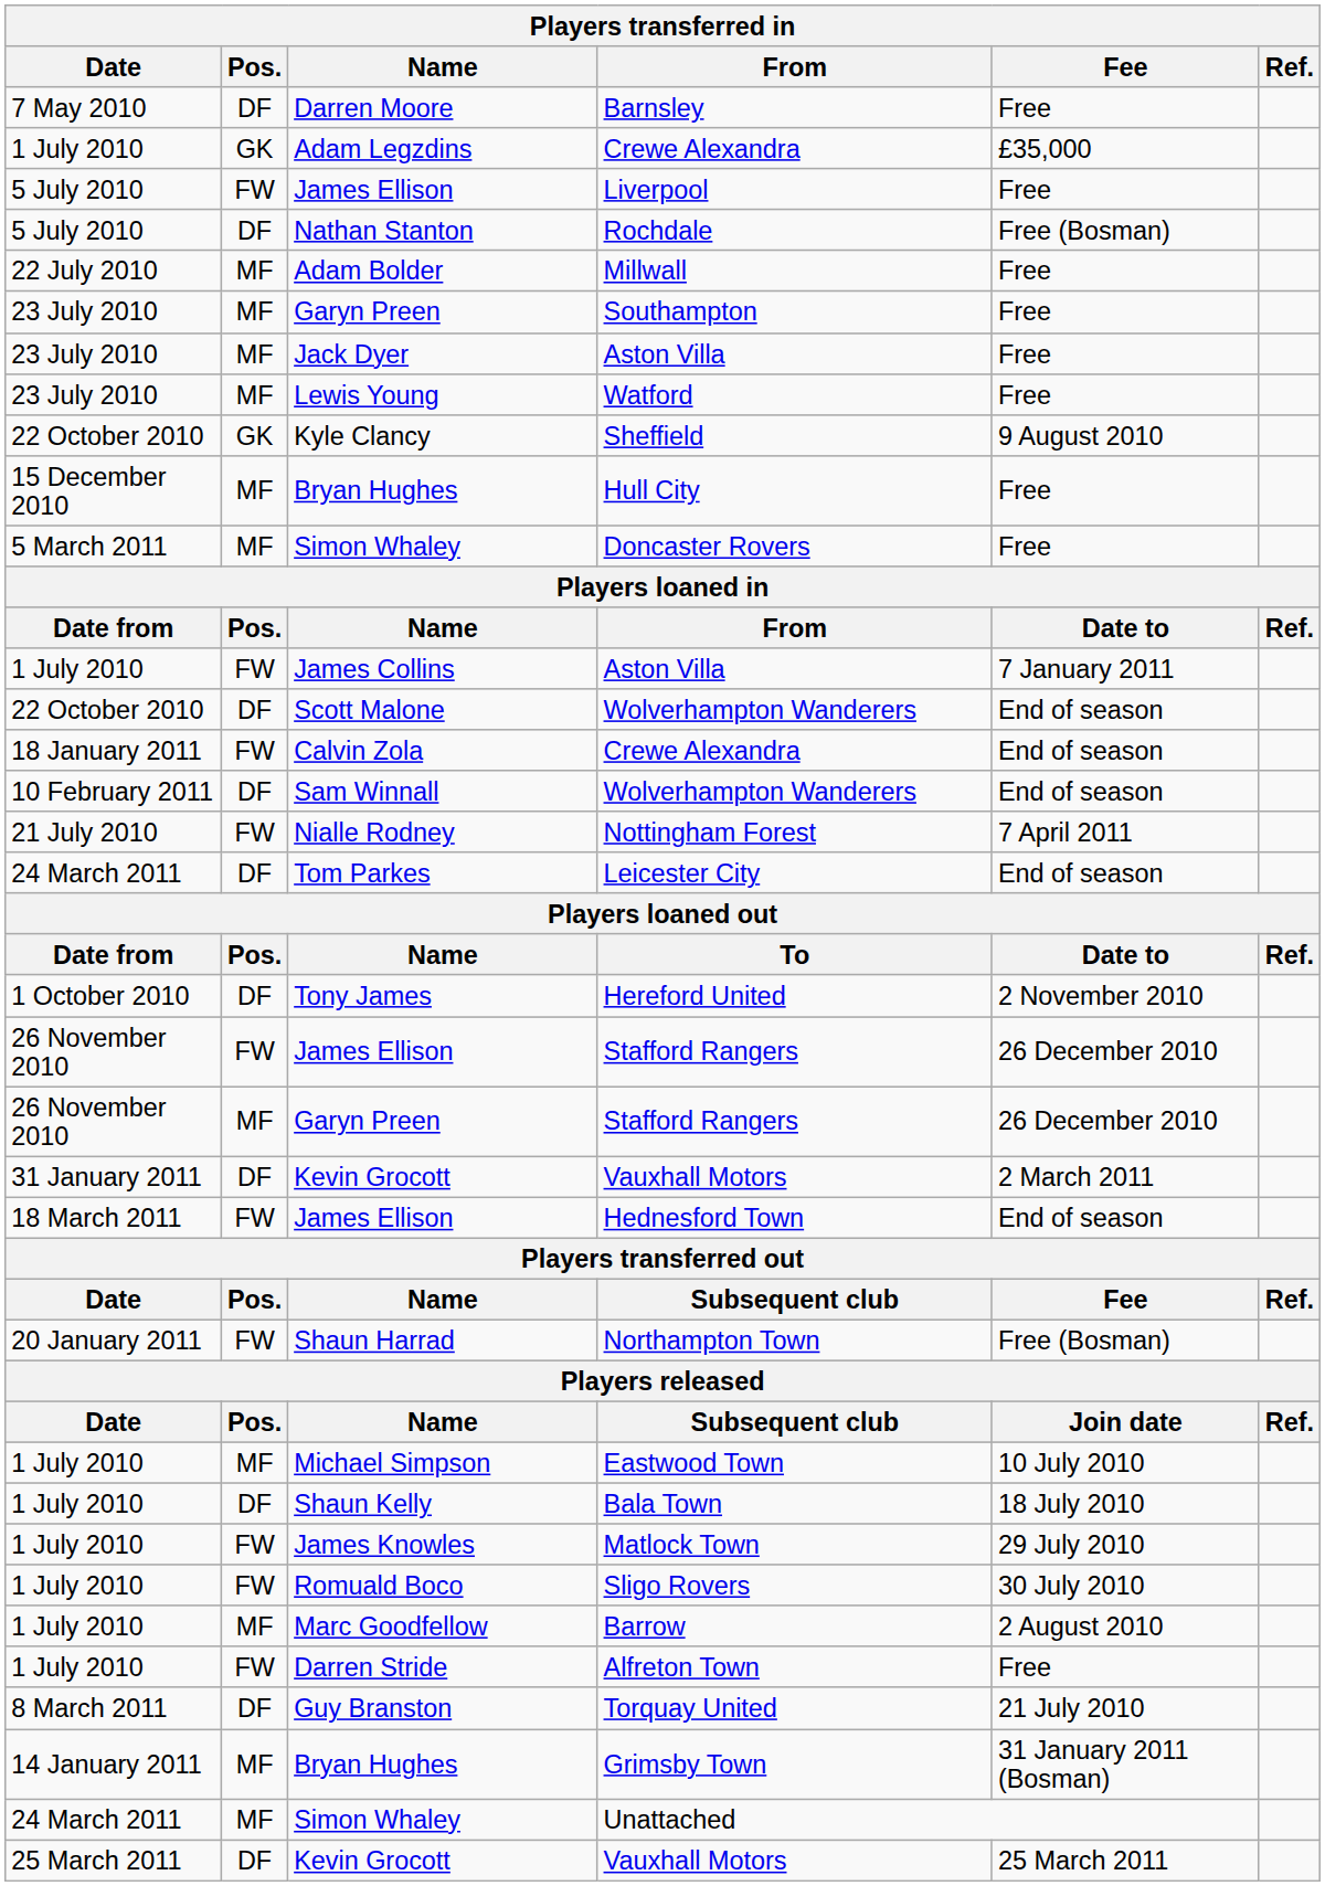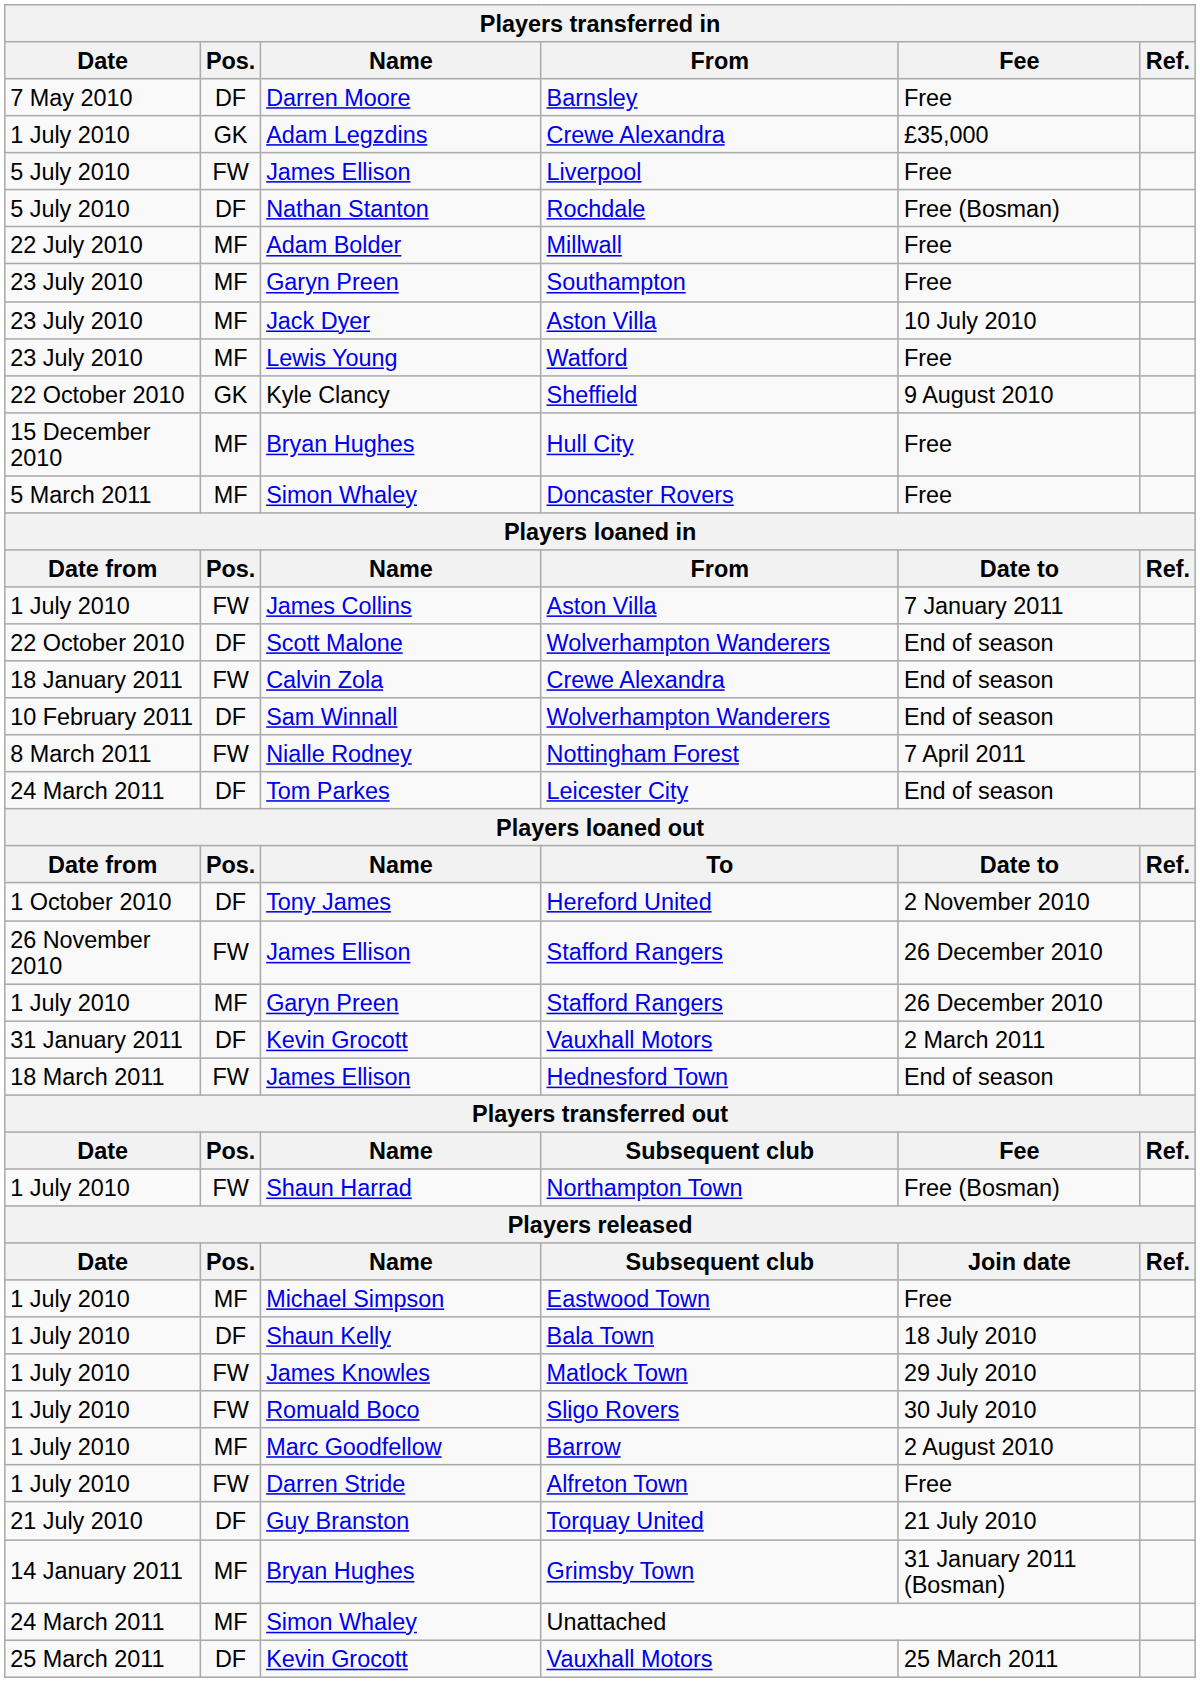 <table class="wikitable" style="font-size:95%;">
 <tr>
 <th colspan="6">Players transferred in</th>
 </tr>
 <tr>
 <th width="120px">Date</th>
 <th width="25px">Pos.</th>
 <th width="175px">Name</th>
 <th width="225px">From</th>
 <th width="150px">Fee</th>
 <th width="25px">Ref.</th>
 </tr>
 <tr>
 <td>7 May 2010</td>
 <td align="center">DF</td>
 <td> <a href='#'>Darren Moore</a></td>
 <td> <a href='#'>Barnsley</a></td>
 <td>Free</td>
 <td align="center"></td>
 </tr>
 <tr>
 <td>1 July 2010</td>
 <td align="center">GK</td>
 <td> <a href='#'>Adam Legzdins</a></td>
 <td> <a href='#'>Crewe Alexandra</a></td>
 <td>£35,000</td>
 <td align="center"></td>
 </tr>
 <tr>
 <td>5 July 2010</td>
 <td align="center">FW</td>
 <td> <a href='#'>James Ellison</a></td>
 <td> <a href='#'>Liverpool</a></td>
 <td>Free</td>
 <td align="center"></td>
 </tr>
 <tr>
 <td>5 July 2010</td>
 <td align="center">DF</td>
 <td> <a href='#'>Nathan Stanton</a></td>
 <td> <a href='#'>Rochdale</a></td>
 <td>Free (Bosman)</td>
 <td align="center"></td>
 </tr>
 <tr>
 <td>22 July 2010</td>
 <td align="center">MF</td>
 <td> <a href='#'>Adam Bolder</a></td>
 <td> <a href='#'>Millwall</a></td>
 <td>Free</td>
 <td align="center"></td>
 </tr>
 <tr>
 <td>23 July 2010</td>
 <td align="center">MF</td>
 <td> <a href='#'>Garyn Preen</a></td>
 <td> <a href='#'>Southampton</a></td>
 <td>Free</td>
 <td align="center"></td>
 </tr>
 <tr>
 <td>23 July 2010</td>
 <td align="center">MF</td>
 <td> <a href='#'>Jack Dyer</a></td>
 <td> <a href='#'>Aston Villa</a></td>
-<td>Free</td>
+<td>10 July 2010</td>
 <td align="center"></td>
 </tr>
 <tr>
 <td>23 July 2010</td>
 <td align="center">MF</td>
 <td> <a href='#'>Lewis Young</a></td>
 <td> <a href='#'>Watford</a></td>
 <td>Free</td>
 <td align="center"></td>
 </tr>
 <tr>
 <td>22 October 2010</td>
 <td align="center">GK</td>
 <td> Kyle Clancy</td>
 <td> <a href='#'>Sheffield</a></td>
 <td>9 August 2010</td>
 <td align="center"></td>
 </tr>
 <tr>
 <td>15 December 2010</td>
 <td align="center">MF</td>
 <td> <a href='#'>Bryan Hughes</a></td>
 <td> <a href='#'>Hull City</a></td>
 <td>Free</td>
 <td align="center"></td>
 </tr>
 <tr>
 <td>5 March 2011</td>
 <td align="center">MF</td>
 <td> <a href='#'>Simon Whaley</a></td>
 <td> <a href='#'>Doncaster Rovers</a></td>
 <td>Free</td>
 <td align="center"></td>
 </tr>
 <tr>
 <th colspan="6">Players loaned in</th>
 </tr>
 <tr>
 <th>Date from</th>
 <th>Pos.</th>
 <th>Name</th>
 <th>From</th>
 <th>Date to</th>
 <th>Ref.</th>
 </tr>
 <tr>
 <td>1 July 2010</td>
 <td align="center">FW</td>
 <td> <a href='#'>James Collins</a></td>
 <td> <a href='#'>Aston Villa</a></td>
 <td>7 January 2011</td>
 <td align="center"></td>
 </tr>
 <tr>
 <td>22 October 2010</td>
 <td align="center">DF</td>
 <td> <a href='#'>Scott Malone</a></td>
 <td> <a href='#'>Wolverhampton Wanderers</a></td>
 <td>End of season</td>
 <td align="center"></td>
 </tr>
 <tr>
 <td>18 January 2011</td>
 <td align="center">FW</td>
 <td> <a href='#'>Calvin Zola</a></td>
 <td> <a href='#'>Crewe Alexandra</a></td>
 <td>End of season</td>
 <td align="center"></td>
 </tr>
 <tr>
 <td>10 February 2011</td>
 <td align="center">DF</td>
 <td> <a href='#'>Sam Winnall</a></td>
 <td> <a href='#'>Wolverhampton Wanderers</a></td>
 <td>End of season</td>
 <td align="center"></td>
 </tr>
 <tr>
-<td>21 July 2010</td>
+<td>8 March 2011</td>
 <td align="center">FW</td>
 <td> <a href='#'>Nialle Rodney</a></td>
 <td> <a href='#'>Nottingham Forest</a></td>
 <td>7 April 2011</td>
 <td align="center"></td>
 </tr>
 <tr>
 <td>24 March 2011</td>
 <td align="center">DF</td>
 <td> <a href='#'>Tom Parkes</a></td>
 <td> <a href='#'>Leicester City</a></td>
 <td>End of season</td>
 <td align="center"></td>
 </tr>
 <tr>
 <th colspan="6">Players loaned out</th>
 </tr>
 <tr>
 <th>Date from</th>
 <th>Pos.</th>
 <th>Name</th>
 <th>To</th>
 <th>Date to</th>
 <th>Ref.</th>
 </tr>
 <tr>
 <td>1 October 2010</td>
 <td align="center">DF</td>
 <td> <a href='#'>Tony James</a></td>
 <td> <a href='#'>Hereford United</a></td>
 <td>2 November 2010</td>
 <td align="center"></td>
 </tr>
 <tr>
 <td>26 November 2010</td>
 <td align="center">FW</td>
 <td> <a href='#'>James Ellison</a></td>
 <td> <a href='#'>Stafford Rangers</a></td>
 <td>26 December 2010</td>
 <td align="center"></td>
 </tr>
 <tr>
-<td>26 November 2010</td>
+<td>1 July 2010</td>
 <td align="center">MF</td>
 <td> <a href='#'>Garyn Preen</a></td>
 <td> <a href='#'>Stafford Rangers</a></td>
 <td>26 December 2010</td>
 <td align="center"></td>
 </tr>
 <tr>
 <td>31 January 2011</td>
 <td align="center">DF</td>
 <td> <a href='#'>Kevin Grocott</a></td>
 <td> <a href='#'>Vauxhall Motors</a></td>
 <td>2 March 2011</td>
 <td align="center"></td>
 </tr>
 <tr>
 <td>18 March 2011</td>
 <td align="center">FW</td>
 <td> <a href='#'>James Ellison</a></td>
 <td> <a href='#'>Hednesford Town</a></td>
 <td>End of season</td>
 <td align="center"></td>
 </tr>
 <tr>
 <th colspan="6">Players transferred out</th>
 </tr>
 <tr>
 <th>Date</th>
 <th>Pos.</th>
 <th>Name</th>
 <th>Subsequent club</th>
 <th>Fee</th>
 <th>Ref.</th>
 </tr>
 <tr>
-<td>20 January 2011</td>
+<td>1 July 2010</td>
 <td align="center">FW</td>
 <td> <a href='#'>Shaun Harrad</a></td>
 <td> <a href='#'>Northampton Town</a></td>
 <td>Free (Bosman)</td>
 <td align="center"></td>
 </tr>
 <tr>
 <th colspan="6">Players released</th>
 </tr>
 <tr>
 <th>Date</th>
 <th>Pos.</th>
 <th>Name</th>
 <th>Subsequent club</th>
 <th>Join date</th>
 <th>Ref.</th>
 </tr>
 <tr>
 <td>1 July 2010</td>
 <td align="center">MF</td>
 <td> <a href='#'>Michael Simpson</a></td>
 <td> <a href='#'>Eastwood Town</a></td>
-<td>10 July 2010</td>
+<td>Free</td>
 <td align="center"></td>
 </tr>
 <tr>
 <td>1 July 2010</td>
 <td align="center">DF</td>
 <td> <a href='#'>Shaun Kelly</a></td>
 <td> <a href='#'>Bala Town</a></td>
 <td>18 July 2010</td>
 <td align="center"></td>
 </tr>
 <tr>
 <td>1 July 2010</td>
 <td align="center">FW</td>
 <td> <a href='#'>James Knowles</a></td>
 <td> <a href='#'>Matlock Town</a></td>
 <td>29 July 2010</td>
 <td align="center"></td>
 </tr>
 <tr>
 <td>1 July 2010</td>
 <td align="center">FW</td>
 <td> <a href='#'>Romuald Boco</a></td>
 <td> <a href='#'>Sligo Rovers</a></td>
 <td>30 July 2010</td>
 <td align="center"></td>
 </tr>
 <tr>
 <td>1 July 2010</td>
 <td align="center">MF</td>
 <td> <a href='#'>Marc Goodfellow</a></td>
 <td> <a href='#'>Barrow</a></td>
 <td>2 August 2010</td>
 <td align="center"></td>
 </tr>
 <tr>
 <td>1 July 2010</td>
 <td align="center">FW</td>
 <td> <a href='#'>Darren Stride</a></td>
 <td> <a href='#'>Alfreton Town</a></td>
 <td>Free</td>
 <td align="center"></td>
 </tr>
 <tr>
-<td>8 March 2011</td>
+<td>21 July 2010</td>
 <td align="center">DF</td>
 <td> <a href='#'>Guy Branston</a></td>
 <td> <a href='#'>Torquay United</a></td>
 <td>21 July 2010</td>
 <td align="center"></td>
 </tr>
 <tr>
 <td>14 January 2011</td>
 <td align="center">MF</td>
 <td> <a href='#'>Bryan Hughes</a></td>
 <td> <a href='#'>Grimsby Town</a></td>
 <td>31 January 2011 (Bosman)</td>
 <td align="center"></td>
 </tr>
 <tr>
 <td>24 March 2011</td>
 <td align="center">MF</td>
 <td> <a href='#'>Simon Whaley</a></td>
 <td colspan="2">Unattached</td>
 <td align="center"></td>
 </tr>
 <tr>
 <td>25 March 2011</td>
 <td align="center">DF</td>
 <td> <a href='#'>Kevin Grocott</a></td>
 <td> <a href='#'>Vauxhall Motors</a></td>
 <td>25 March 2011</td>
 <td align="center"></td>
 </tr>
 </table>
